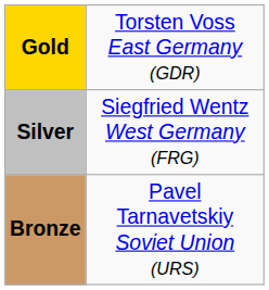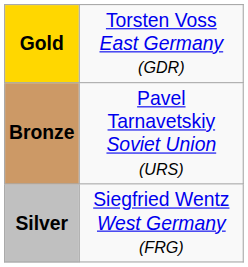 <table class="wikitable" style=" text-align:center; font-size:110%;" width="35%">
 <tr>
 <td bgcolor="gold"><strong>Gold</strong></td>
 <td> <a href='#'>Torsten Voss</a><br><em><a href='#'>East Germany</a> <small>(GDR)</small></em></td>
 </tr>
 <tr>
+<td bgcolor="CC9966"><strong>Bronze</strong></td>
+<td> <a href='#'>Pavel Tarnavetskiy</a><br><em><a href='#'>Soviet Union</a> <small>(URS)</small></em></td>
+</tr>
+<tr>
 <td bgcolor="silver"><strong>Silver</strong></td>
 <td> <a href='#'>Siegfried Wentz</a><br><em><a href='#'>West Germany</a> <small>(FRG)</small></em></td>
 </tr>
-<tr>
-<td bgcolor="CC9966"><strong>Bronze</strong></td>
-<td> <a href='#'>Pavel Tarnavetskiy</a><br><em><a href='#'>Soviet Union</a> <small>(URS)</small></em></td>
-</tr>
 </table>
